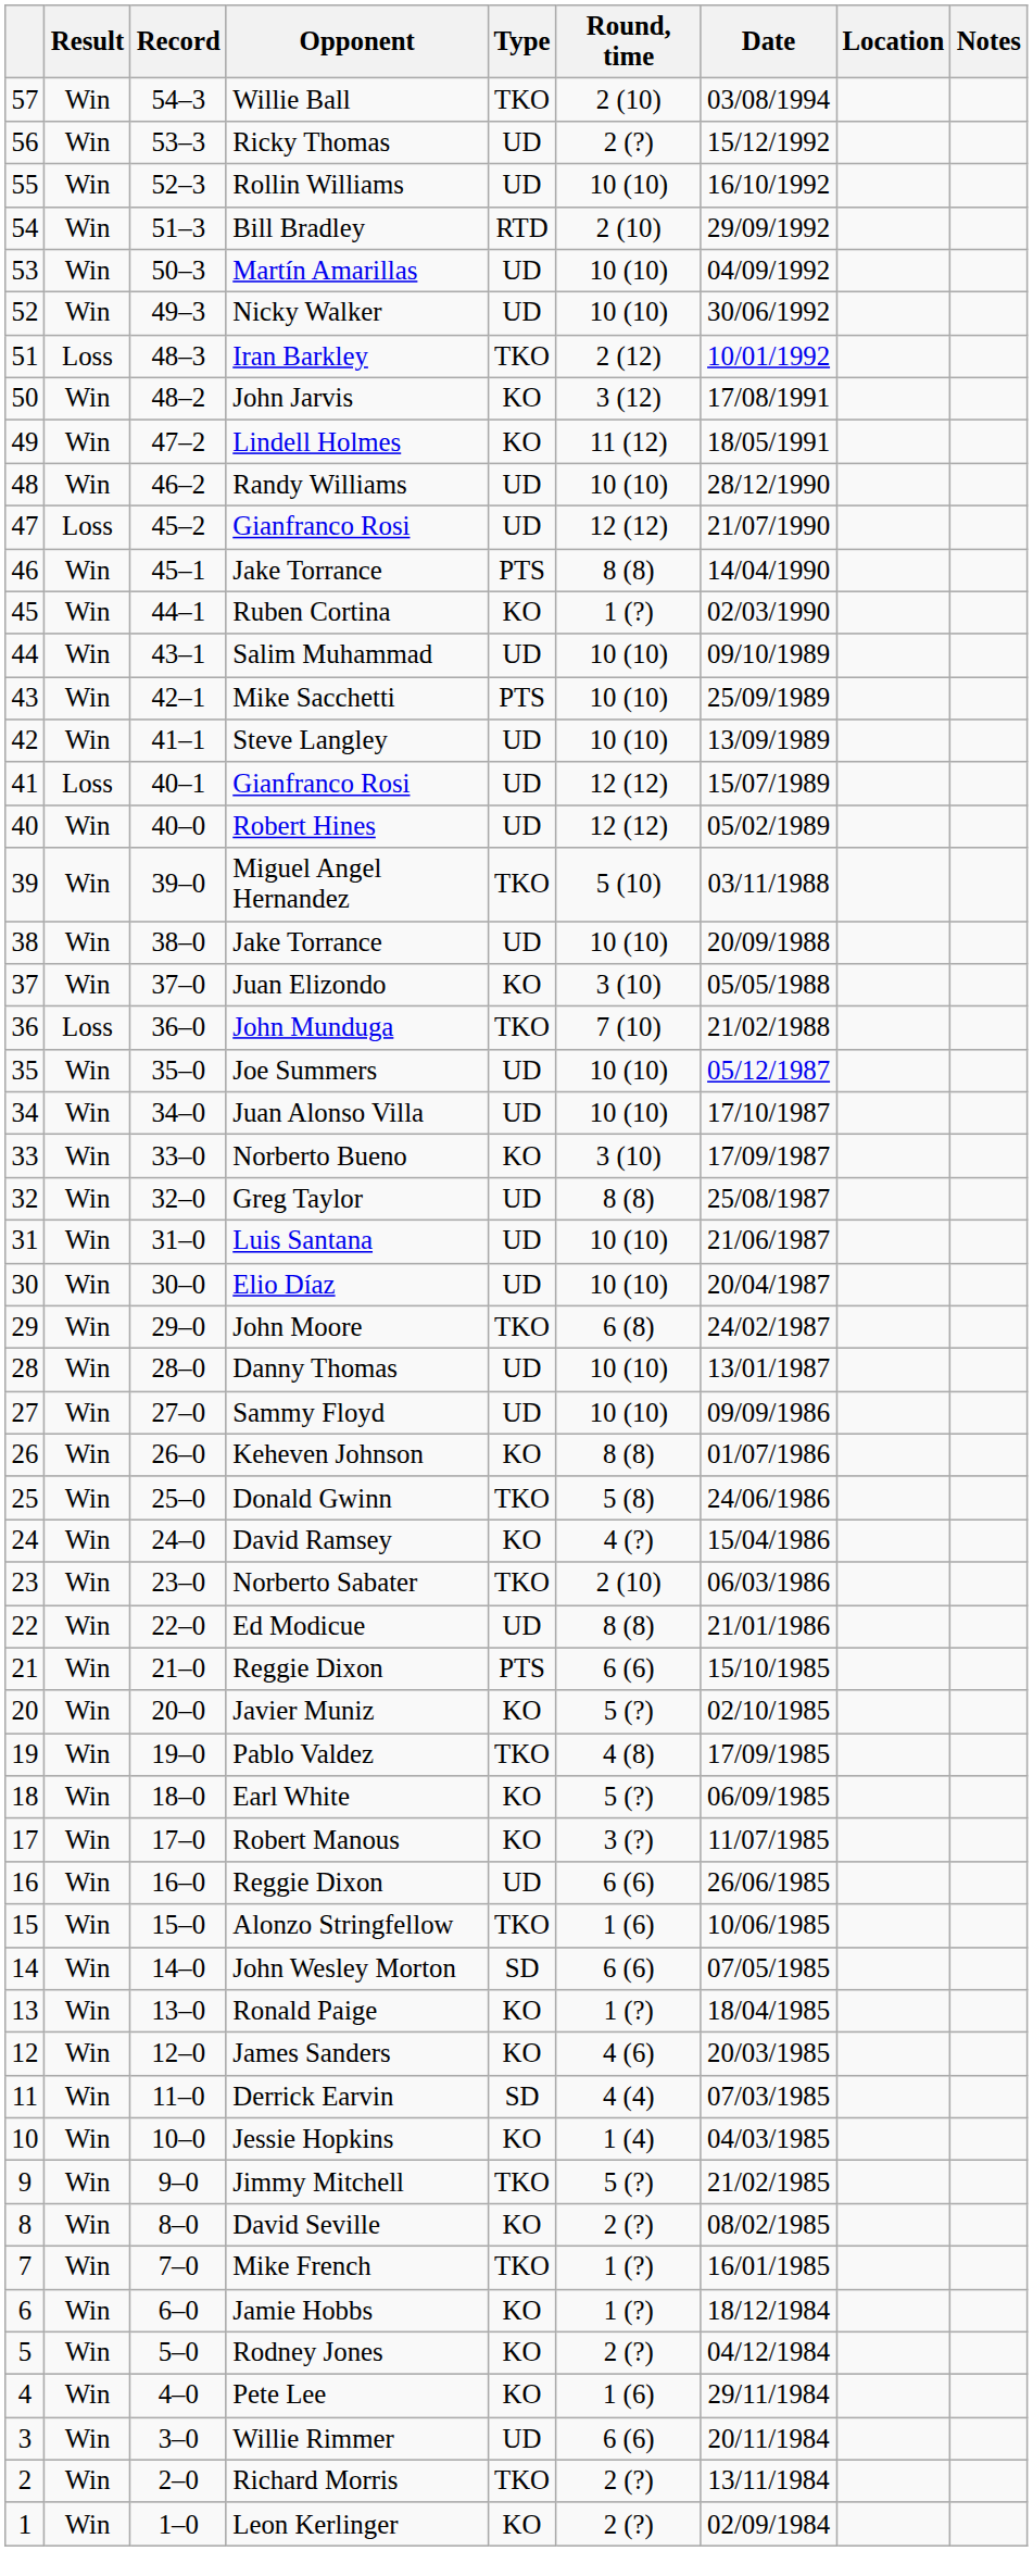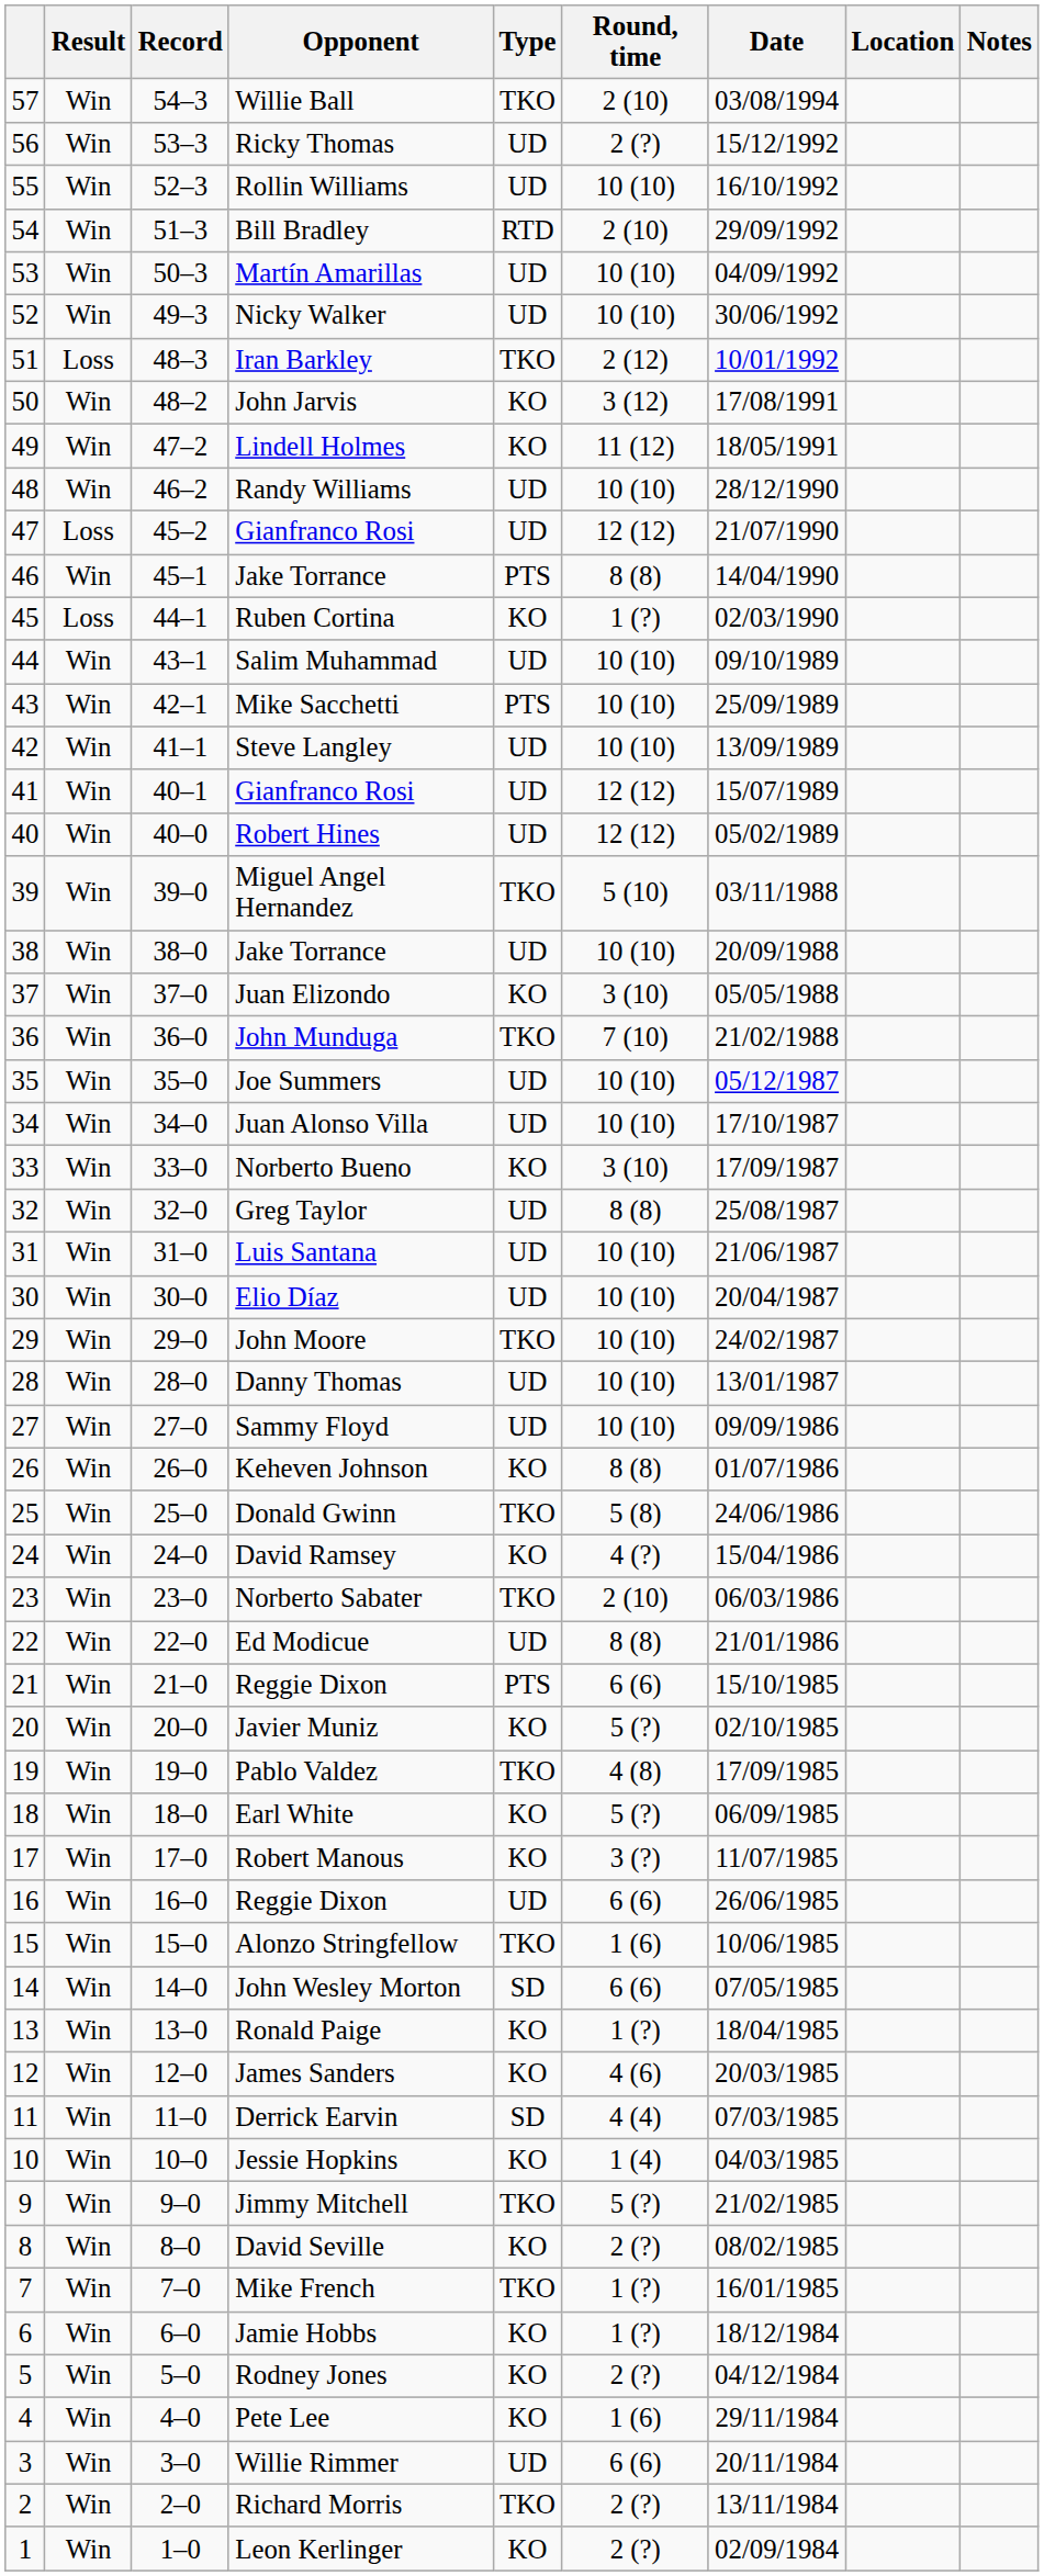 <table class=wikitable style=text-align:center>
 <tr>
 <th></th>
 <th>Result</th>
 <th>Record</th>
 <th>Opponent</th>
 <th>Type</th>
 <th>Round, time</th>
 <th>Date</th>
 <th>Location</th>
 <th>Notes</th>
 </tr>
 <tr>
 <td>57</td>
 <td>Win</td>
 <td>54–3</td>
 <td align=left>Willie Ball</td>
 <td>TKO</td>
 <td>2 (10)</td>
 <td>03/08/1994</td>
 <td align=left></td>
 <td align=left></td>
 </tr>
 <tr>
 <td>56</td>
 <td>Win</td>
 <td>53–3</td>
 <td align=left>Ricky Thomas</td>
 <td>UD</td>
 <td>2 (?)</td>
 <td>15/12/1992</td>
 <td align=left></td>
 <td align=left></td>
 </tr>
 <tr>
 <td>55</td>
 <td>Win</td>
 <td>52–3</td>
 <td align=left>Rollin Williams</td>
 <td>UD</td>
 <td>10 (10)</td>
 <td>16/10/1992</td>
 <td align=left></td>
 <td align=left></td>
 </tr>
 <tr>
 <td>54</td>
 <td>Win</td>
 <td>51–3</td>
 <td align=left>Bill Bradley</td>
 <td>RTD</td>
 <td>2 (10)</td>
 <td>29/09/1992</td>
 <td align=left></td>
 <td align=left></td>
 </tr>
 <tr>
 <td>53</td>
 <td>Win</td>
 <td>50–3</td>
 <td align=left><a href='#'>Martín Amarillas</a></td>
 <td>UD</td>
 <td>10 (10)</td>
 <td>04/09/1992</td>
 <td align=left></td>
 <td align=left></td>
 </tr>
 <tr>
 <td>52</td>
 <td>Win</td>
 <td>49–3</td>
 <td align=left>Nicky Walker</td>
 <td>UD</td>
 <td>10 (10)</td>
 <td>30/06/1992</td>
 <td align=left></td>
 <td align=left></td>
 </tr>
 <tr>
 <td>51</td>
 <td>Loss</td>
 <td>48–3</td>
 <td align=left><a href='#'>Iran Barkley</a></td>
 <td>TKO</td>
 <td>2 (12)</td>
 <td><a href='#'>10/01/1992</a></td>
 <td align=left></td>
 <td align=left></td>
 </tr>
 <tr>
 <td>50</td>
 <td>Win</td>
 <td>48–2</td>
 <td align=left>John Jarvis</td>
 <td>KO</td>
 <td>3 (12)</td>
 <td>17/08/1991</td>
 <td align=left></td>
 <td align=left></td>
 </tr>
 <tr>
 <td>49</td>
 <td>Win</td>
 <td>47–2</td>
 <td align=left><a href='#'>Lindell Holmes</a></td>
 <td>KO</td>
 <td>11 (12)</td>
 <td>18/05/1991</td>
 <td align=left></td>
 <td align=left></td>
 </tr>
 <tr>
 <td>48</td>
 <td>Win</td>
 <td>46–2</td>
 <td align=left>Randy Williams</td>
 <td>UD</td>
 <td>10 (10)</td>
 <td>28/12/1990</td>
 <td align=left></td>
 <td align=left></td>
 </tr>
 <tr>
 <td>47</td>
 <td>Loss</td>
 <td>45–2</td>
 <td align=left><a href='#'>Gianfranco Rosi</a></td>
 <td>UD</td>
 <td>12 (12)</td>
 <td>21/07/1990</td>
 <td align=left></td>
 <td align=left></td>
 </tr>
 <tr>
 <td>46</td>
 <td>Win</td>
 <td>45–1</td>
 <td align=left>Jake Torrance</td>
 <td>PTS</td>
 <td>8 (8)</td>
 <td>14/04/1990</td>
 <td align=left></td>
 <td align=left></td>
 </tr>
 <tr>
 <td>45</td>
-<td>Win</td>
+<td>Loss</td>
 <td>44–1</td>
 <td align=left>Ruben Cortina</td>
 <td>KO</td>
 <td>1 (?)</td>
 <td>02/03/1990</td>
 <td align=left></td>
 <td align=left></td>
 </tr>
 <tr>
 <td>44</td>
 <td>Win</td>
 <td>43–1</td>
 <td align=left>Salim Muhammad</td>
 <td>UD</td>
 <td>10 (10)</td>
 <td>09/10/1989</td>
 <td align=left></td>
 <td align=left></td>
 </tr>
 <tr>
 <td>43</td>
 <td>Win</td>
 <td>42–1</td>
 <td align=left>Mike Sacchetti</td>
 <td>PTS</td>
 <td>10 (10)</td>
 <td>25/09/1989</td>
 <td align=left></td>
 <td align=left></td>
 </tr>
 <tr>
 <td>42</td>
 <td>Win</td>
 <td>41–1</td>
 <td align=left>Steve Langley</td>
 <td>UD</td>
 <td>10 (10)</td>
 <td>13/09/1989</td>
 <td align=left></td>
 <td align=left></td>
 </tr>
 <tr>
 <td>41</td>
-<td>Loss</td>
+<td>Win</td>
 <td>40–1</td>
 <td align=left><a href='#'>Gianfranco Rosi</a></td>
 <td>UD</td>
 <td>12 (12)</td>
 <td>15/07/1989</td>
 <td align=left></td>
 <td align=left></td>
 </tr>
 <tr>
 <td>40</td>
 <td>Win</td>
 <td>40–0</td>
 <td align=left><a href='#'>Robert Hines</a></td>
 <td>UD</td>
 <td>12 (12)</td>
 <td>05/02/1989</td>
 <td align=left></td>
 <td align=left></td>
 </tr>
 <tr>
 <td>39</td>
 <td>Win</td>
 <td>39–0</td>
 <td align=left>Miguel Angel Hernandez</td>
 <td>TKO</td>
 <td>5 (10)</td>
 <td>03/11/1988</td>
 <td align=left></td>
 <td align=left></td>
 </tr>
 <tr>
 <td>38</td>
 <td>Win</td>
 <td>38–0</td>
 <td align=left>Jake Torrance</td>
 <td>UD</td>
 <td>10 (10)</td>
 <td>20/09/1988</td>
 <td align=left></td>
 <td align=left></td>
 </tr>
 <tr>
 <td>37</td>
 <td>Win</td>
 <td>37–0</td>
 <td align=left>Juan Elizondo</td>
 <td>KO</td>
 <td>3 (10)</td>
 <td>05/05/1988</td>
 <td align=left></td>
 <td align=left></td>
 </tr>
 <tr>
 <td>36</td>
-<td>Loss</td>
+<td>Win</td>
 <td>36–0</td>
 <td align=left><a href='#'>John Munduga</a></td>
 <td>TKO</td>
 <td>7 (10)</td>
 <td>21/02/1988</td>
 <td align=left></td>
 <td align=left></td>
 </tr>
 <tr>
 <td>35</td>
 <td>Win</td>
 <td>35–0</td>
 <td align=left>Joe Summers</td>
 <td>UD</td>
 <td>10 (10)</td>
 <td><a href='#'>05/12/1987</a></td>
 <td align=left></td>
 <td align=left></td>
 </tr>
 <tr>
 <td>34</td>
 <td>Win</td>
 <td>34–0</td>
 <td align=left>Juan Alonso Villa</td>
 <td>UD</td>
 <td>10 (10)</td>
 <td>17/10/1987</td>
 <td align=left></td>
 <td align=left></td>
 </tr>
 <tr>
 <td>33</td>
 <td>Win</td>
 <td>33–0</td>
 <td align=left>Norberto Bueno</td>
 <td>KO</td>
 <td>3 (10)</td>
 <td>17/09/1987</td>
 <td align=left></td>
 <td align=left></td>
 </tr>
 <tr>
 <td>32</td>
 <td>Win</td>
 <td>32–0</td>
 <td align=left>Greg Taylor</td>
 <td>UD</td>
 <td>8 (8)</td>
 <td>25/08/1987</td>
 <td align=left></td>
 <td align=left></td>
 </tr>
 <tr>
 <td>31</td>
 <td>Win</td>
 <td>31–0</td>
 <td align=left><a href='#'>Luis Santana</a></td>
 <td>UD</td>
 <td>10 (10)</td>
 <td>21/06/1987</td>
 <td align=left></td>
 <td align=left></td>
 </tr>
 <tr>
 <td>30</td>
 <td>Win</td>
 <td>30–0</td>
 <td align=left><a href='#'>Elio Díaz</a></td>
 <td>UD</td>
 <td>10 (10)</td>
 <td>20/04/1987</td>
 <td align=left></td>
 <td align=left></td>
 </tr>
 <tr>
 <td>29</td>
 <td>Win</td>
 <td>29–0</td>
 <td align=left>John Moore</td>
 <td>TKO</td>
-<td>6 (8)</td>
+<td>10 (10)</td>
 <td>24/02/1987</td>
 <td align=left></td>
 <td align=left></td>
 </tr>
 <tr>
 <td>28</td>
 <td>Win</td>
 <td>28–0</td>
 <td align=left>Danny Thomas</td>
 <td>UD</td>
 <td>10 (10)</td>
 <td>13/01/1987</td>
 <td align=left></td>
 <td align=left></td>
 </tr>
 <tr>
 <td>27</td>
 <td>Win</td>
 <td>27–0</td>
 <td align=left>Sammy Floyd</td>
 <td>UD</td>
 <td>10 (10)</td>
 <td>09/09/1986</td>
 <td align=left></td>
 <td align=left></td>
 </tr>
 <tr>
 <td>26</td>
 <td>Win</td>
 <td>26–0</td>
 <td align=left>Keheven Johnson</td>
 <td>KO</td>
 <td>8 (8)</td>
 <td>01/07/1986</td>
 <td align=left></td>
 <td align=left></td>
 </tr>
 <tr>
 <td>25</td>
 <td>Win</td>
 <td>25–0</td>
 <td align=left>Donald Gwinn</td>
 <td>TKO</td>
 <td>5 (8)</td>
 <td>24/06/1986</td>
 <td align=left></td>
 <td align=left></td>
 </tr>
 <tr>
 <td>24</td>
 <td>Win</td>
 <td>24–0</td>
 <td align=left>David Ramsey</td>
 <td>KO</td>
 <td>4 (?)</td>
 <td>15/04/1986</td>
 <td align=left></td>
 <td align=left></td>
 </tr>
 <tr>
 <td>23</td>
 <td>Win</td>
 <td>23–0</td>
 <td align=left>Norberto Sabater</td>
 <td>TKO</td>
 <td>2 (10)</td>
 <td>06/03/1986</td>
 <td align=left></td>
 <td align=left></td>
 </tr>
 <tr>
 <td>22</td>
 <td>Win</td>
 <td>22–0</td>
 <td align=left>Ed Modicue</td>
 <td>UD</td>
 <td>8 (8)</td>
 <td>21/01/1986</td>
 <td align=left></td>
 <td align=left></td>
 </tr>
 <tr>
 <td>21</td>
 <td>Win</td>
 <td>21–0</td>
 <td align=left>Reggie Dixon</td>
 <td>PTS</td>
 <td>6 (6)</td>
 <td>15/10/1985</td>
 <td align=left></td>
 <td align=left></td>
 </tr>
 <tr>
 <td>20</td>
 <td>Win</td>
 <td>20–0</td>
 <td align=left>Javier Muniz</td>
 <td>KO</td>
 <td>5 (?)</td>
 <td>02/10/1985</td>
 <td align=left></td>
 <td align=left></td>
 </tr>
 <tr>
 <td>19</td>
 <td>Win</td>
 <td>19–0</td>
 <td align=left>Pablo Valdez</td>
 <td>TKO</td>
 <td>4 (8)</td>
 <td>17/09/1985</td>
 <td align=left></td>
 <td align=left></td>
 </tr>
 <tr>
 <td>18</td>
 <td>Win</td>
 <td>18–0</td>
 <td align=left>Earl White</td>
 <td>KO</td>
 <td>5 (?)</td>
 <td>06/09/1985</td>
 <td align=left></td>
 <td align=left></td>
 </tr>
 <tr>
 <td>17</td>
 <td>Win</td>
 <td>17–0</td>
 <td align=left>Robert Manous</td>
 <td>KO</td>
 <td>3 (?)</td>
 <td>11/07/1985</td>
 <td align=left></td>
 <td align=left></td>
 </tr>
 <tr>
 <td>16</td>
 <td>Win</td>
 <td>16–0</td>
 <td align=left>Reggie Dixon</td>
 <td>UD</td>
 <td>6 (6)</td>
 <td>26/06/1985</td>
 <td align=left></td>
 <td align=left></td>
 </tr>
 <tr>
 <td>15</td>
 <td>Win</td>
 <td>15–0</td>
 <td align=left>Alonzo Stringfellow</td>
 <td>TKO</td>
 <td>1 (6)</td>
 <td>10/06/1985</td>
 <td align=left></td>
 <td align=left></td>
 </tr>
 <tr>
 <td>14</td>
 <td>Win</td>
 <td>14–0</td>
 <td align=left>John Wesley Morton</td>
 <td>SD</td>
 <td>6 (6)</td>
 <td>07/05/1985</td>
 <td align=left></td>
 <td align=left></td>
 </tr>
 <tr>
 <td>13</td>
 <td>Win</td>
 <td>13–0</td>
 <td align=left>Ronald Paige</td>
 <td>KO</td>
 <td>1 (?)</td>
 <td>18/04/1985</td>
 <td align=left></td>
 <td align=left></td>
 </tr>
 <tr>
 <td>12</td>
 <td>Win</td>
 <td>12–0</td>
 <td align=left>James Sanders</td>
 <td>KO</td>
 <td>4 (6)</td>
 <td>20/03/1985</td>
 <td align=left></td>
 <td align=left></td>
 </tr>
 <tr>
 <td>11</td>
 <td>Win</td>
 <td>11–0</td>
 <td align=left>Derrick Earvin</td>
 <td>SD</td>
 <td>4 (4)</td>
 <td>07/03/1985</td>
 <td align=left></td>
 <td align=left></td>
 </tr>
 <tr>
 <td>10</td>
 <td>Win</td>
 <td>10–0</td>
 <td align=left>Jessie Hopkins</td>
 <td>KO</td>
 <td>1 (4)</td>
 <td>04/03/1985</td>
 <td align=left></td>
 <td align=left></td>
 </tr>
 <tr>
 <td>9</td>
 <td>Win</td>
 <td>9–0</td>
 <td align=left>Jimmy Mitchell</td>
 <td>TKO</td>
 <td>5 (?)</td>
 <td>21/02/1985</td>
 <td align=left></td>
 <td align=left></td>
 </tr>
 <tr>
 <td>8</td>
 <td>Win</td>
 <td>8–0</td>
 <td align=left>David Seville</td>
 <td>KO</td>
 <td>2 (?)</td>
 <td>08/02/1985</td>
 <td align=left></td>
 <td align=left></td>
 </tr>
 <tr>
 <td>7</td>
 <td>Win</td>
 <td>7–0</td>
 <td align=left>Mike French</td>
 <td>TKO</td>
 <td>1 (?)</td>
 <td>16/01/1985</td>
 <td align=left></td>
 <td align=left></td>
 </tr>
 <tr>
 <td>6</td>
 <td>Win</td>
 <td>6–0</td>
 <td align=left>Jamie Hobbs</td>
 <td>KO</td>
 <td>1 (?)</td>
 <td>18/12/1984</td>
 <td align=left></td>
 <td align=left></td>
 </tr>
 <tr>
 <td>5</td>
 <td>Win</td>
 <td>5–0</td>
 <td align=left>Rodney Jones</td>
 <td>KO</td>
 <td>2 (?)</td>
 <td>04/12/1984</td>
 <td align=left></td>
 <td align=left></td>
 </tr>
 <tr>
 <td>4</td>
 <td>Win</td>
 <td>4–0</td>
 <td align=left>Pete Lee</td>
 <td>KO</td>
 <td>1 (6)</td>
 <td>29/11/1984</td>
 <td align=left></td>
 <td align=left></td>
 </tr>
 <tr>
 <td>3</td>
 <td>Win</td>
 <td>3–0</td>
 <td align=left>Willie Rimmer</td>
 <td>UD</td>
 <td>6 (6)</td>
 <td>20/11/1984</td>
 <td align=left></td>
 <td align=left></td>
 </tr>
 <tr>
 <td>2</td>
 <td>Win</td>
 <td>2–0</td>
 <td align=left>Richard Morris</td>
 <td>TKO</td>
 <td>2 (?)</td>
 <td>13/11/1984</td>
 <td align=left></td>
 <td align=left></td>
 </tr>
 <tr>
 <td>1</td>
 <td>Win</td>
 <td>1–0</td>
 <td align=left>Leon Kerlinger</td>
 <td>KO</td>
 <td>2 (?)</td>
 <td>02/09/1984</td>
 <td align=left></td>
 <td align=left></td>
 </tr>
 </table>
